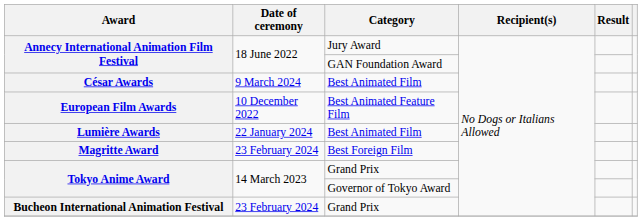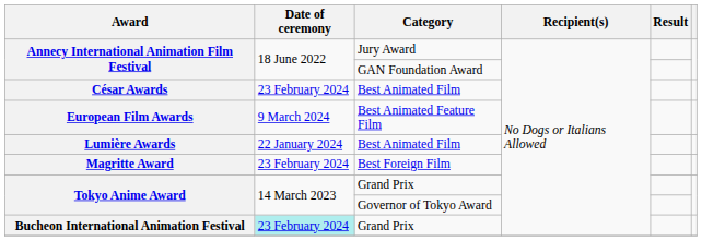 <table class="wikitable sortable plainrowheaders">
 <tr>
 <th scope="col">Award</th>
 <th scope="col">Date of ceremony</th>
 <th scope="col">Category</th>
 <th scope="col">Recipient(s)</th>
 <th scope="col">Result</th>
 <th scope="col" class="unsortable"></th>
 </tr>
 <tr>
 <th scope="row" rowspan="2"><a href='#'>Annecy International Animation Film Festival</a></th>
 <td rowspan="2">18 June 2022</td>
 <td>Jury Award</td>
 <td rowspan="9"><em>No Dogs or Italians Allowed</em></td>
 <td></td>
 <td rowspan="2" align="center"></td>
 </tr>
 <tr>
 <td>GAN Foundation Award</td>
 <td></td>
 </tr>
 <tr>
 <th scope="row"><a href='#'>César Awards</a></th>
-<td><a href='#'>9 March 2024</a></td>
+<td><a href='#'>23 February 2024</a></td>
 <td><a href='#'>Best Animated Film</a></td>
 <td></td>
 <td align="center"><br></td>
 </tr>
 <tr>
 <th scope="row"><a href='#'>European Film Awards</a></th>
-<td><a href='#'>10 December 2022</a></td>
+<td><a href='#'>9 March 2024</a></td>
 <td><a href='#'>Best Animated Feature Film</a></td>
 <td></td>
 <td align="center"></td>
 </tr>
 <tr>
 <th scope="row"><a href='#'>Lumière Awards</a></th>
 <td><a href='#'>22 January 2024</a></td>
 <td><a href='#'>Best Animated Film</a></td>
 <td></td>
 <td align="center"></td>
 </tr>
 <tr>
 <th scope="row"><a href='#'>Magritte Award</a></th>
 <td><a href='#'>23 February 2024</a></td>
 <td><a href='#'>Best Foreign Film</a></td>
 <td></td>
 <td align="center"></td>
 </tr>
 <tr>
 <th scope="row" rowspan="2"><a href='#'>Tokyo Anime Award</a></th>
 <td rowspan="2">14 March 2023</td>
 <td>Grand Prix</td>
 <td></td>
 <td rowspan="2" align="center"></td>
 </tr>
 <tr>
 <td>Governor of Tokyo Award</td>
 <td></td>
 </tr>
 <tr>
 <th scope="row">Bucheon International Animation Festival</th>
-<td><a href='#'>23 February 2024</a></td>
+<td style="background: paleturquoise;"><a href='#'>23 February 2024</a></td>
 <td>Grand Prix</td>
 <td></td>
 <td align="center"></td>
 </tr>
 <tr>
 </tr>
 </table>
